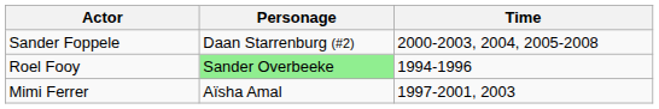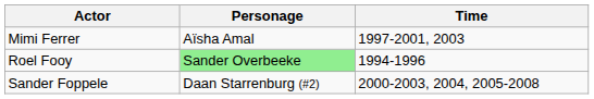 <table class="wikitable sortable" width="50%" style="font-size:95%">
 <tr>
 <th width="30%">Actor</th>
 <th width="30%">Personage</th>
 <th width="40%">Time</th>
 </tr>
 <tr>
-<td>Sander Foppele</td>
-<td>Daan Starrenburg <small> (#2) </small></td>
-<td>2000-2003, 2004, 2005-2008</td>
+<td>Mimi Ferrer</td>
+<td>Aïsha Amal</td>
+<td>1997-2001, 2003</td>
 </tr>
 <tr>
 <td>Roel Fooy</td>
 <td style="background: lightgreen;">Sander Overbeeke</td>
 <td>1994-1996</td>
 </tr>
 <tr>
-<td>Mimi Ferrer</td>
-<td>Aïsha Amal</td>
-<td>1997-2001, 2003</td>
+<td>Sander Foppele</td>
+<td>Daan Starrenburg <small> (#2) </small></td>
+<td>2000-2003, 2004, 2005-2008</td>
 </tr>
 </table>
